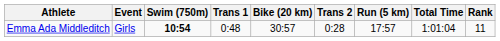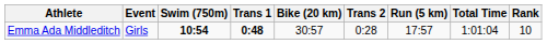 <table class="wikitable" style="font-size:90%;">
 <tr>
 <th>Athlete</th>
 <th>Event</th>
 <th>Swim (750m)</th>
 <th>Trans 1</th>
 <th>Bike (20 km)</th>
 <th>Trans 2</th>
 <th>Run (5 km)</th>
 <th>Total Time</th>
 <th>Rank</th>
 </tr>
 <tr align=center>
 <td align=left><a href='#'>Emma Ada Middleditch</a></td>
 <td align=left><a href='#'>Girls</a></td>
 <td><strong>10:54</strong></td>
-<td>0:48</td>
+<td><strong>0:48</strong></td>
 <td>30:57</td>
 <td>0:28</td>
 <td>17:57</td>
 <td>1:01:04</td>
-<td>11</td>
+<td>10</td>
 </tr>
 </table>
